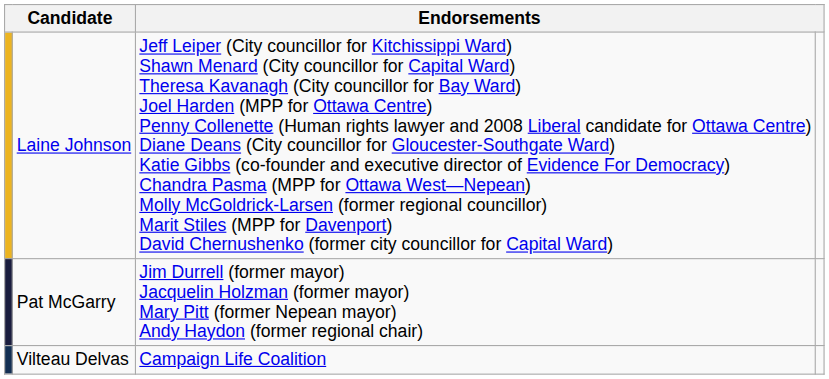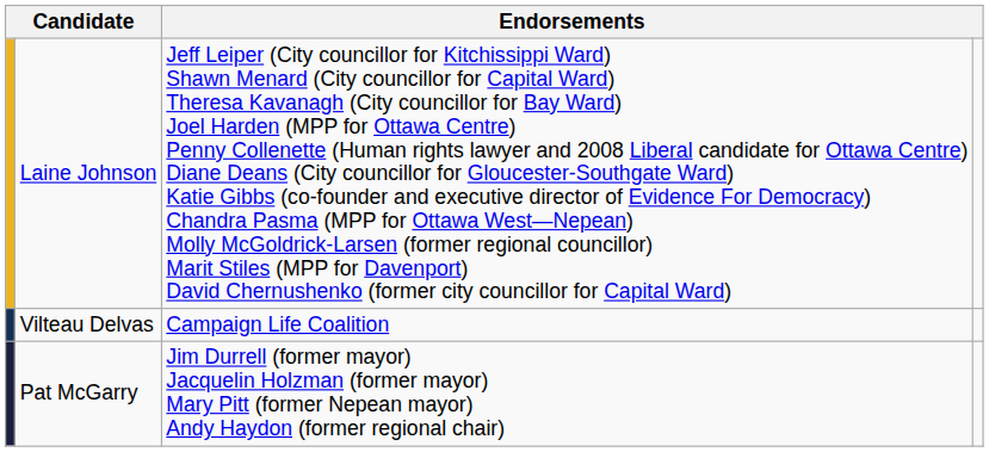 <table class="wikitable">
 <tr>
 <th colspan="2" align="center">Candidate</th>
 <th colspan="2" align="center">Endorsements</th>
 </tr>
 <tr>
 <td style="background-color:#ECB421;"></td>
 <td style="text-align:left;"><a href='#'>Laine Johnson</a></td>
 <td><a href='#'>Jeff Leiper</a> (City councillor for <a href='#'>Kitchissippi Ward</a>)<br><a href='#'>Shawn Menard</a> (City councillor for <a href='#'>Capital Ward</a>)<br><a href='#'>Theresa Kavanagh</a> (City councillor for <a href='#'>Bay Ward</a>)<br><a href='#'>Joel Harden</a> (MPP for <a href='#'>Ottawa Centre</a>)<br><a href='#'>Penny Collenette</a> (Human rights lawyer and 2008 <a href='#'>Liberal</a> candidate for <a href='#'>Ottawa Centre</a>)<br><a href='#'>Diane Deans</a> (City councillor for <a href='#'>Gloucester-Southgate Ward</a>)<br><a href='#'>Katie Gibbs</a> (co-founder and executive director of <a href='#'>Evidence For Democracy</a>)<br> <a href='#'>Chandra Pasma</a> (MPP for <a href='#'>Ottawa West—Nepean</a>)<br> <a href='#'>Molly McGoldrick-Larsen</a> (former regional councillor)<br> <a href='#'>Marit Stiles</a> (MPP for <a href='#'>Davenport</a>)<br> <a href='#'>David Chernushenko</a> (former city councillor for <a href='#'>Capital Ward</a>)</td>
 <td><br><br><br><br><br><br><br><br></td>
 </tr>
 <tr>
+<td style="background-color:#132F53;"></td>
+<td style="text-align:left;">Vilteau Delvas</td>
+<td><a href='#'>Campaign Life Coalition</a></td>
+<td></td>
+</tr>
+<tr>
 <td style="background-color:#1A1D3E;"></td>
 <td style="text-align:left;">Pat McGarry</td>
 <td><a href='#'>Jim Durrell</a> (former mayor)<br> <a href='#'>Jacquelin Holzman</a> (former mayor)<br> <a href='#'>Mary Pitt</a> (former Nepean mayor)<br> <a href='#'>Andy Haydon</a> (former regional chair)</td>
 <td></td>
 </tr>
-<tr>
-<td style="background-color:#132F53;"></td>
-<td style="text-align:left;">Vilteau Delvas</td>
-<td><a href='#'>Campaign Life Coalition</a></td>
-<td></td>
-</tr>
 </table>
